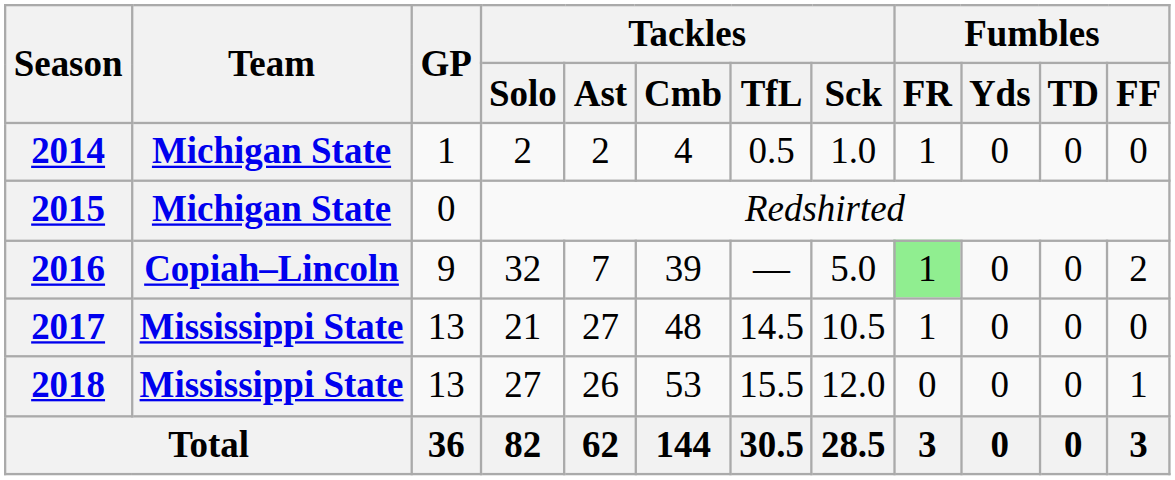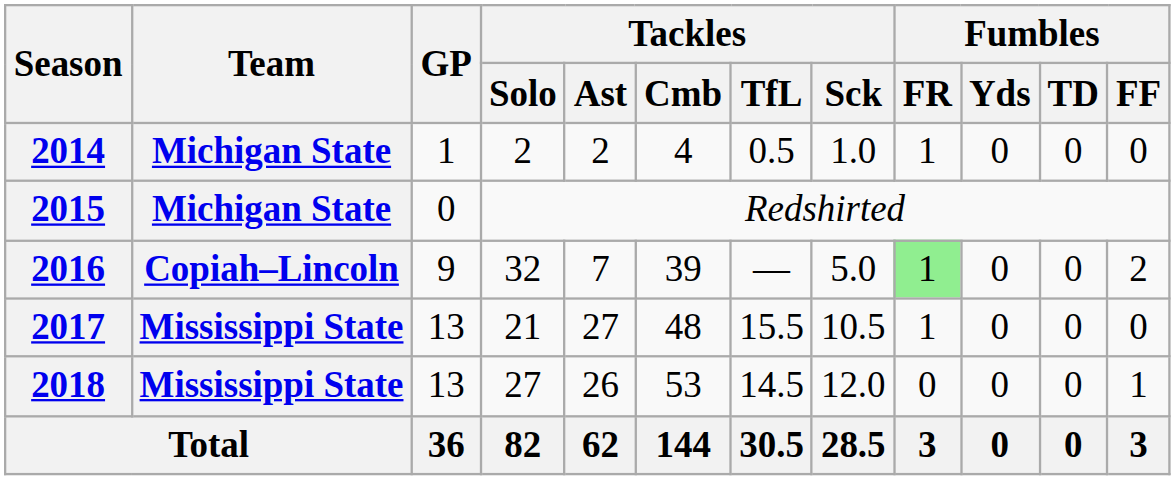 <table class="wikitable" style="text-align:center;">
 <tr>
 <th rowspan="2">Season</th>
 <th rowspan="2">Team</th>
 <th rowspan="2">GP</th>
 <th colspan="5">Tackles</th>
 <th colspan="4">Fumbles</th>
 </tr>
 <tr>
 <th>Solo</th>
 <th>Ast</th>
 <th>Cmb</th>
 <th>TfL</th>
 <th>Sck</th>
 <th>FR</th>
 <th>Yds</th>
 <th>TD</th>
 <th>FF</th>
 </tr>
 <tr>
 <th><a href='#'>2014</a></th>
 <th><a href='#'>Michigan State</a></th>
 <td>1</td>
 <td>2</td>
 <td>2</td>
 <td>4</td>
 <td>0.5</td>
 <td>1.0</td>
 <td>1</td>
 <td>0</td>
 <td>0</td>
 <td>0</td>
 </tr>
 <tr>
 <th><a href='#'>2015</a></th>
 <th><a href='#'>Michigan State</a></th>
 <td>0</td>
 <td colspan="9"> <em>Redshirted</em></td>
 </tr>
 <tr>
 <th><a href='#'>2016</a></th>
 <th><a href='#'>Copiah–Lincoln</a></th>
 <td>9</td>
 <td>32</td>
 <td>7</td>
 <td>39</td>
 <td>—</td>
 <td>5.0</td>
 <td style="background: lightgreen;">1</td>
 <td>0</td>
 <td>0</td>
 <td>2</td>
 </tr>
 <tr>
 <th><a href='#'>2017</a></th>
 <th><a href='#'>Mississippi State</a></th>
 <td>13</td>
 <td>21</td>
 <td>27</td>
 <td>48</td>
-<td>14.5</td>
+<td>15.5</td>
 <td>10.5</td>
 <td>1</td>
 <td>0</td>
 <td>0</td>
 <td>0</td>
 </tr>
 <tr>
 <th><a href='#'>2018</a></th>
 <th><a href='#'>Mississippi State</a></th>
 <td>13</td>
 <td>27</td>
 <td>26</td>
 <td>53</td>
-<td>15.5</td>
+<td>14.5</td>
 <td>12.0</td>
 <td>0</td>
 <td>0</td>
 <td>0</td>
 <td>1</td>
 </tr>
 <tr>
 <th colspan="2">Total</th>
 <th>36</th>
 <th>82</th>
 <th>62</th>
 <th>144</th>
 <th>30.5</th>
 <th>28.5</th>
 <th>3</th>
 <th>0</th>
 <th>0</th>
 <th>3</th>
 </tr>
 </table>
